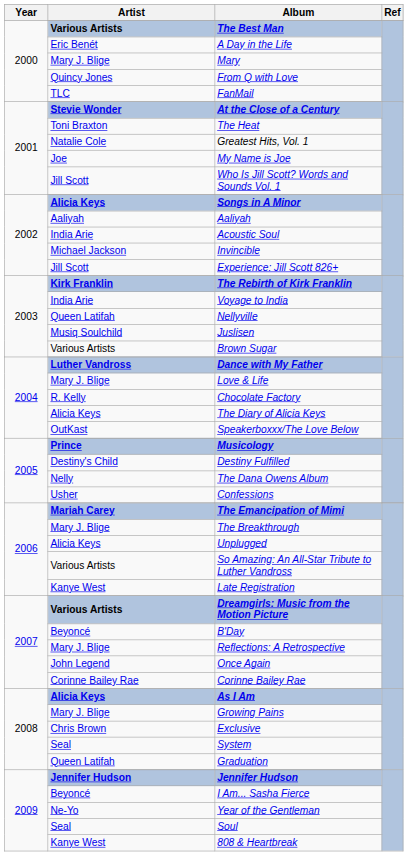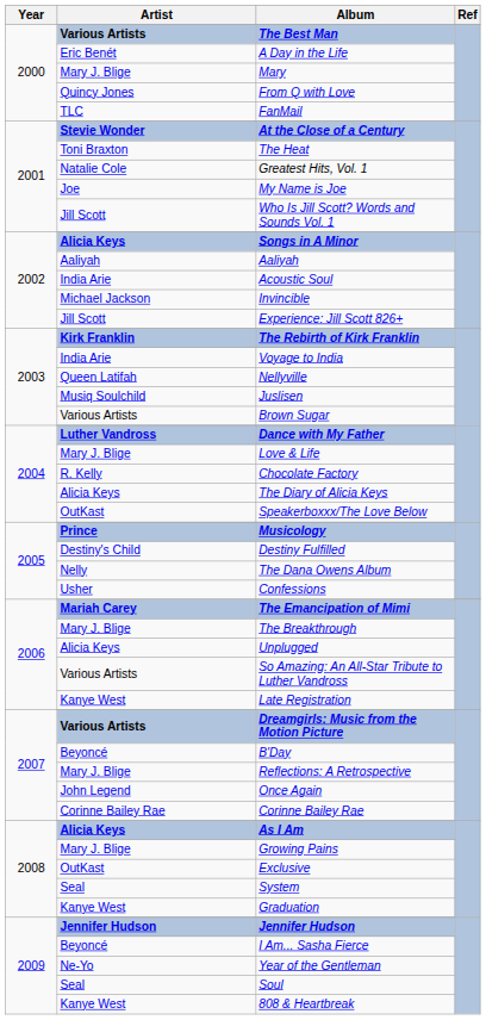 <table class="wikitable" style="width:100%;">
 <tr style="background:#bebebe;">
 <th style="width:11%;">Year</th>
 <th style="width:42%;">Artist</th>
 <th style="width:42%;">Album</th>
 <th style="width:5%;">Ref</th>
 </tr>
 <tr>
 <td rowspan="6" align="center">2000</td>
 </tr>
 <tr style="background:#B0C4DE">
 <td><strong>Various Artists</strong></td>
 <td><strong><em><a href='#'>The Best Man</a></em></strong></td>
 <td rowspan="6" align="center"></td>
 </tr>
 <tr>
 <td><a href='#'>Eric Benét</a></td>
 <td><em><a href='#'>A Day in the Life</a></em></td>
 </tr>
 <tr>
 <td><a href='#'>Mary J. Blige</a></td>
 <td><em><a href='#'>Mary</a></em></td>
 </tr>
 <tr>
 <td><a href='#'>Quincy Jones</a></td>
 <td><em><a href='#'>From Q with Love</a></em></td>
 </tr>
 <tr>
 <td><a href='#'>TLC</a></td>
 <td><em><a href='#'>FanMail</a></em></td>
 </tr>
 <tr>
 <td rowspan="6" align="center">2001</td>
 </tr>
 <tr style="background:#B0C4DE">
 <td><strong><a href='#'>Stevie Wonder</a></strong></td>
 <td><strong><em><a href='#'>At the Close of a Century</a></em></strong></td>
 <td rowspan="6" align="center"></td>
 </tr>
 <tr>
 <td><a href='#'>Toni Braxton</a></td>
 <td><em><a href='#'>The Heat</a></em></td>
 </tr>
 <tr>
 <td><a href='#'>Natalie Cole</a></td>
 <td><em>Greatest Hits, Vol. 1</em></td>
 </tr>
 <tr>
 <td><a href='#'>Joe</a></td>
 <td><em><a href='#'>My Name is Joe</a></em></td>
 </tr>
 <tr>
 <td><a href='#'>Jill Scott</a></td>
 <td><em><a href='#'>Who Is Jill Scott? Words and Sounds Vol. 1</a></em></td>
 </tr>
 <tr>
 <td rowspan="6" align="center">2002</td>
 </tr>
 <tr style="background:#B0C4DE">
 <td><strong><a href='#'>Alicia Keys</a></strong></td>
 <td><strong><em><a href='#'>Songs in A Minor</a></em></strong></td>
 <td rowspan="6" align="center"></td>
 </tr>
 <tr>
 <td><a href='#'>Aaliyah</a></td>
 <td><em><a href='#'>Aaliyah</a></em></td>
 </tr>
 <tr>
 <td><a href='#'>India Arie</a></td>
 <td><em><a href='#'>Acoustic Soul</a></em></td>
 </tr>
 <tr>
 <td><a href='#'>Michael Jackson</a></td>
 <td><em><a href='#'>Invincible</a></em></td>
 </tr>
 <tr>
 <td><a href='#'>Jill Scott</a></td>
 <td><em><a href='#'>Experience: Jill Scott 826+</a></em></td>
 </tr>
 <tr>
 <td rowspan="6" align="center">2003</td>
 </tr>
 <tr style="background:#B0C4DE">
 <td><strong><a href='#'>Kirk Franklin</a></strong></td>
 <td><strong><em><a href='#'>The Rebirth of Kirk Franklin</a></em></strong></td>
 <td rowspan="6" align="center"></td>
 </tr>
 <tr>
 <td><a href='#'>India Arie</a></td>
 <td><em><a href='#'>Voyage to India</a></em></td>
 </tr>
 <tr>
 <td><a href='#'>Queen Latifah</a></td>
 <td><em><a href='#'>Nellyville</a></em></td>
 </tr>
 <tr>
 <td><a href='#'>Musiq Soulchild</a></td>
 <td><em><a href='#'>Juslisen</a></em></td>
 </tr>
 <tr>
 <td>Various Artists</td>
 <td><em><a href='#'>Brown Sugar</a></em></td>
 </tr>
 <tr>
 <td rowspan="6" align="center"><a href='#'>2004</a></td>
 </tr>
 <tr style="background:#B0C4DE">
 <td><strong><a href='#'>Luther Vandross</a></strong></td>
 <td><strong><em><a href='#'>Dance with My Father</a></em></strong></td>
 <td rowspan="6" align="center"></td>
 </tr>
 <tr>
 <td><a href='#'>Mary J. Blige</a></td>
 <td><em><a href='#'>Love & Life</a></em></td>
 </tr>
 <tr>
 <td><a href='#'>R. Kelly</a></td>
 <td><em><a href='#'>Chocolate Factory</a></em></td>
 </tr>
 <tr>
 <td><a href='#'>Alicia Keys</a></td>
 <td><em><a href='#'>The Diary of Alicia Keys</a></em></td>
 </tr>
 <tr>
 <td><a href='#'>OutKast</a></td>
 <td><em><a href='#'>Speakerboxxx/The Love Below</a></em></td>
 </tr>
 <tr>
 <td rowspan="5" align="center"><a href='#'>2005</a></td>
 </tr>
 <tr style="background:#B0C4DE">
 <td><strong><a href='#'>Prince</a></strong></td>
 <td><strong><em><a href='#'>Musicology</a></em></strong></td>
 <td rowspan="4" align="center"></td>
 </tr>
 <tr>
 <td><a href='#'>Destiny's Child</a></td>
 <td><em><a href='#'>Destiny Fulfilled</a></em></td>
 </tr>
 <tr>
 <td><a href='#'>Nelly</a></td>
 <td><em><a href='#'>The Dana Owens Album</a></em></td>
 </tr>
 <tr>
 <td><a href='#'>Usher</a></td>
 <td><em><a href='#'>Confessions</a></em></td>
 </tr>
 <tr>
 <td rowspan="6" align="center"><a href='#'>2006</a></td>
 </tr>
 <tr style="background:#B0C4DE">
 <td><strong><a href='#'>Mariah Carey</a></strong></td>
 <td><strong><em><a href='#'>The Emancipation of Mimi</a></em></strong></td>
 <td rowspan="6" align="center"></td>
 </tr>
 <tr>
 <td><a href='#'>Mary J. Blige</a></td>
 <td><em><a href='#'>The Breakthrough</a></em></td>
 </tr>
 <tr>
 <td><a href='#'>Alicia Keys</a></td>
 <td><em><a href='#'>Unplugged</a></em></td>
 </tr>
 <tr>
 <td>Various Artists</td>
 <td><em><a href='#'>So Amazing: An All-Star Tribute to Luther Vandross</a></em></td>
 </tr>
 <tr>
 <td><a href='#'>Kanye West</a></td>
 <td><em><a href='#'>Late Registration</a></em></td>
 </tr>
 <tr>
 <td rowspan="6" align="center"><a href='#'>2007</a></td>
 </tr>
 <tr style="background:#B0C4DE">
 <td><strong>Various Artists</strong></td>
 <td><strong><em><a href='#'>Dreamgirls: Music from the Motion Picture</a></em></strong></td>
 <td rowspan="6" align="center"></td>
 </tr>
 <tr>
 <td><a href='#'>Beyoncé</a></td>
 <td><em><a href='#'>B'Day</a></em></td>
 </tr>
 <tr>
 <td><a href='#'>Mary J. Blige</a></td>
 <td><em><a href='#'>Reflections: A Retrospective</a></em></td>
 </tr>
 <tr>
 <td><a href='#'>John Legend</a></td>
 <td><em><a href='#'>Once Again</a></em></td>
 </tr>
 <tr>
 <td><a href='#'>Corinne Bailey Rae</a></td>
 <td><em><a href='#'>Corinne Bailey Rae</a></em></td>
 </tr>
 <tr>
 <td rowspan="6" align="center">2008</td>
 </tr>
 <tr style="background:#B0C4DE">
 <td><strong><a href='#'>Alicia Keys</a></strong></td>
 <td><strong><em><a href='#'>As I Am</a></em></strong></td>
 <td rowspan="6" align="center"></td>
 </tr>
 <tr>
 <td><a href='#'>Mary J. Blige</a></td>
 <td><em><a href='#'>Growing Pains</a></em></td>
 </tr>
 <tr>
-<td><a href='#'>Chris Brown</a></td>
+<td><a href='#'>OutKast</a></td>
 <td><em><a href='#'>Exclusive</a></em></td>
 </tr>
 <tr>
 <td><a href='#'>Seal</a></td>
 <td><em><a href='#'>System</a></em></td>
 </tr>
 <tr>
-<td><a href='#'>Queen Latifah</a></td>
+<td><a href='#'>Kanye West</a></td>
 <td><em><a href='#'>Graduation</a></em></td>
 </tr>
 <tr>
 <td rowspan="6" align="center"><a href='#'>2009</a></td>
 </tr>
 <tr style="background:#B0C4DE">
 <td><strong><a href='#'>Jennifer Hudson</a></strong></td>
 <td><strong><em><a href='#'>Jennifer Hudson</a></em></strong></td>
 <td rowspan="6" align="center"></td>
 </tr>
 <tr>
 <td><a href='#'>Beyoncé</a></td>
 <td><em><a href='#'>I Am... Sasha Fierce</a></em></td>
 </tr>
 <tr>
 <td><a href='#'>Ne-Yo</a></td>
 <td><em><a href='#'>Year of the Gentleman</a></em></td>
 </tr>
 <tr>
 <td><a href='#'>Seal</a></td>
 <td><em><a href='#'>Soul</a></em></td>
 </tr>
 <tr>
 <td><a href='#'>Kanye West</a></td>
 <td><em><a href='#'>808 & Heartbreak</a></em></td>
 </tr>
 </table>
